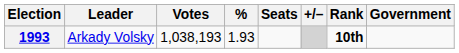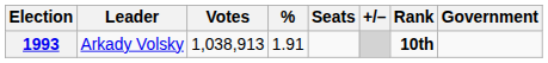 <table class=wikitable style=text-align:right>
 <tr>
 <th>Election</th>
 <th>Leader</th>
 <th>Votes</th>
 <th>%</th>
 <th>Seats</th>
 <th>+/–</th>
 <th>Rank</th>
 <th>Government</th>
 </tr>
 <tr>
 <th><a href='#'>1993</a></th>
 <td align=left><a href='#'>Arkady Volsky</a></td>
-<td>1,038,193</td>
-<td>1.93</td>
+<td>1,038,913</td>
+<td>1.91</td>
 <td></td>
 <td bgcolor=lightgrey></td>
 <td><strong>10th</strong></td>
 <td></td>
 </tr>
 </table>
